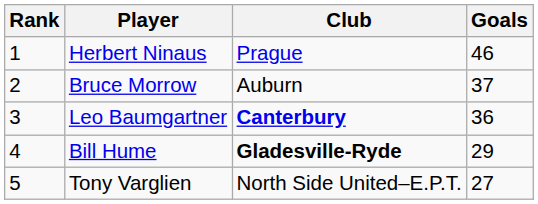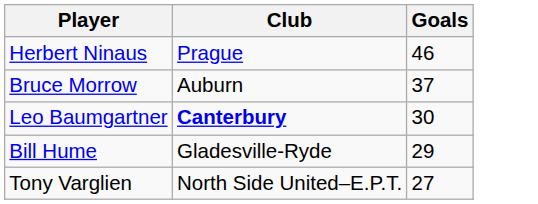 <table class="wikitable defaultleft col1center col4right">
 <tr>
-<th>Rank</th>
 <th>Player</th>
 <th>Club</th>
 <th>Goals</th>
 </tr>
 <tr>
-<td>1</td>
 <td><a href='#'>Herbert Ninaus</a></td>
 <td><a href='#'>Prague</a></td>
 <td>46</td>
 </tr>
 <tr>
-<td>2</td>
 <td><a href='#'>Bruce Morrow</a></td>
 <td>Auburn</td>
 <td>37</td>
 </tr>
 <tr>
-<td>3</td>
 <td><a href='#'>Leo Baumgartner</a></td>
 <td><strong><a href='#'>Canterbury</a></strong></td>
-<td>36</td>
+<td>30</td>
 </tr>
 <tr>
-<td>4</td>
 <td><a href='#'>Bill Hume</a></td>
-<td><strong>Gladesville-Ryde</strong></td>
+<td>Gladesville-Ryde</td>
 <td>29</td>
 </tr>
 <tr>
-<td>5</td>
 <td>Tony Varglien</td>
 <td>North Side United–E.P.T.</td>
 <td>27</td>
 </tr>
 </table>
